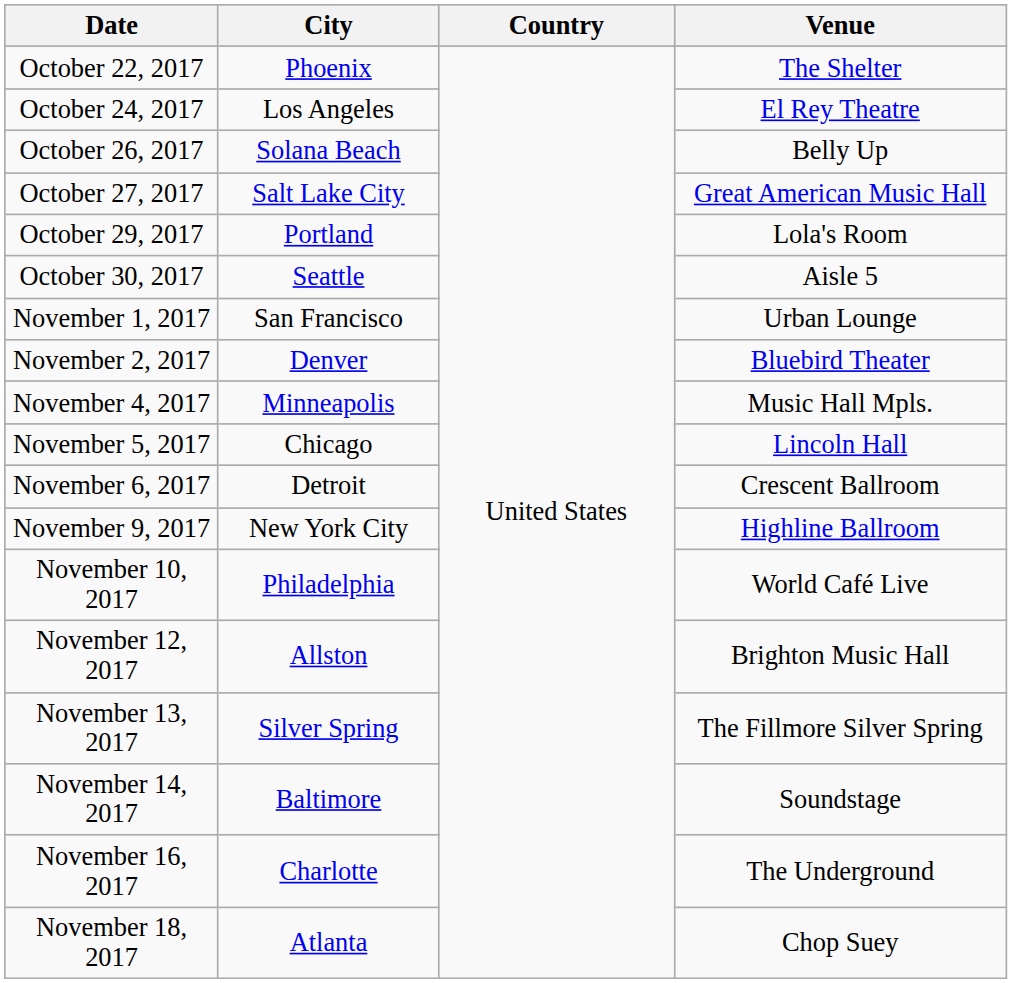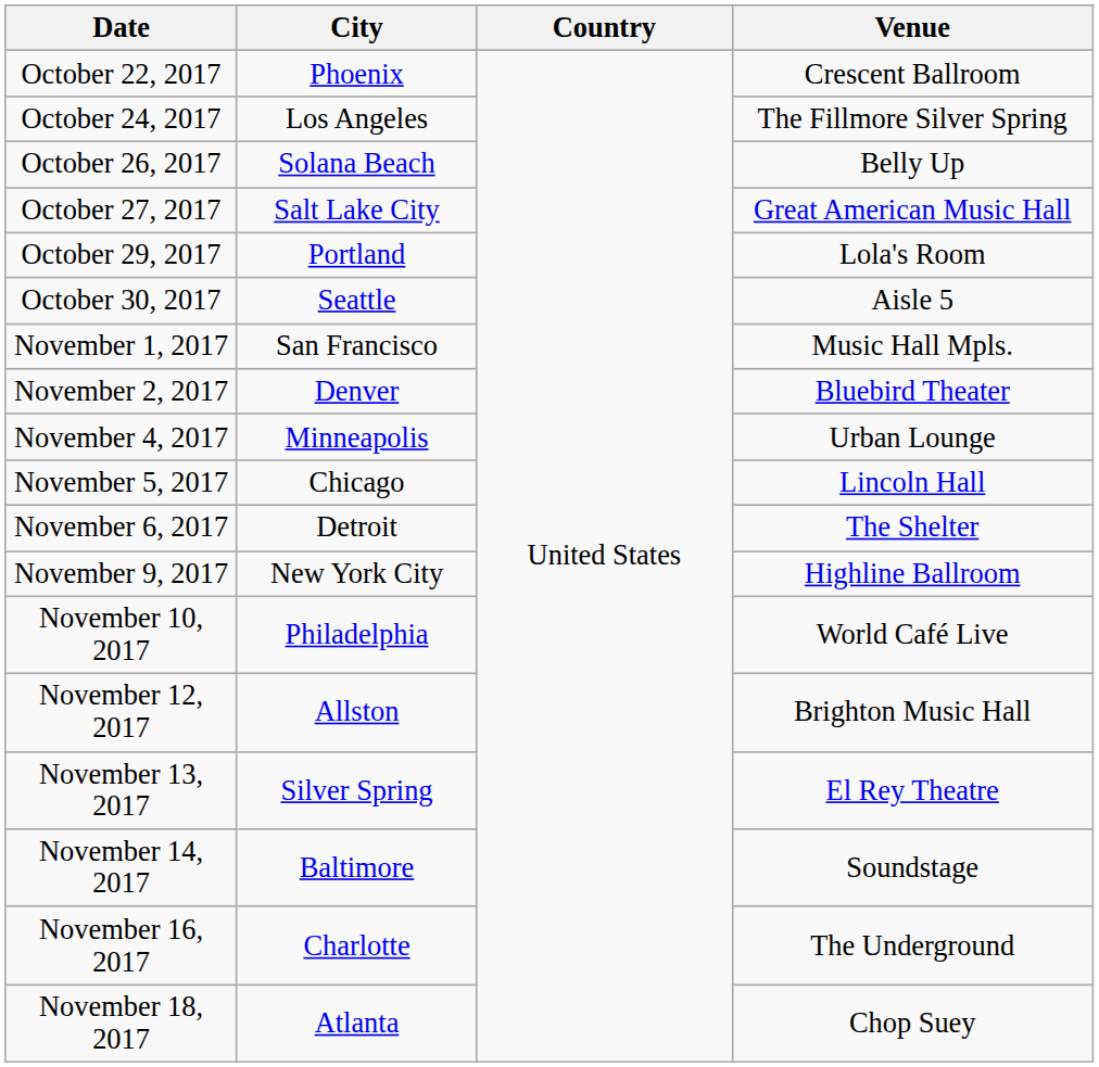 <table class="wikitable" style="text-align:center;">
 <tr>
 <th style="width:150px;">Date</th>
 <th style="width:150px;">City</th>
 <th style="width:175px;">Country</th>
 <th style="width:250px;">Venue</th>
 </tr>
 <tr>
 <td>October 22, 2017</td>
 <td><a href='#'>Phoenix</a></td>
 <td rowspan="18">United States</td>
-<td><a href='#'>The Shelter</a></td>
+<td>Crescent Ballroom</td>
 </tr>
 <tr>
 <td>October 24, 2017</td>
 <td>Los Angeles</td>
-<td><a href='#'>El Rey Theatre</a></td>
+<td>The Fillmore Silver Spring</td>
 </tr>
 <tr>
 <td>October 26, 2017</td>
 <td><a href='#'>Solana Beach</a></td>
 <td>Belly Up</td>
 </tr>
 <tr>
 <td>October 27, 2017</td>
 <td><a href='#'>Salt Lake City</a></td>
 <td><a href='#'>Great American Music Hall</a></td>
 </tr>
 <tr>
 <td>October 29, 2017</td>
 <td><a href='#'>Portland</a></td>
 <td>Lola's Room</td>
 </tr>
 <tr>
 <td>October 30, 2017</td>
 <td><a href='#'>Seattle</a></td>
 <td>Aisle 5</td>
 </tr>
 <tr>
 <td>November 1, 2017</td>
 <td>San Francisco</td>
-<td>Urban Lounge</td>
+<td>Music Hall Mpls.</td>
 </tr>
 <tr>
 <td>November 2, 2017</td>
 <td><a href='#'>Denver</a></td>
 <td><a href='#'>Bluebird Theater</a></td>
 </tr>
 <tr>
 <td>November 4, 2017</td>
 <td><a href='#'>Minneapolis</a></td>
-<td>Music Hall Mpls.</td>
+<td>Urban Lounge</td>
 </tr>
 <tr>
 <td>November 5, 2017</td>
 <td>Chicago</td>
 <td><a href='#'>Lincoln Hall</a></td>
 </tr>
 <tr>
 <td>November 6, 2017</td>
 <td>Detroit</td>
-<td>Crescent Ballroom</td>
+<td><a href='#'>The Shelter</a></td>
 </tr>
 <tr>
 <td>November 9, 2017</td>
 <td>New York City</td>
 <td><a href='#'>Highline Ballroom</a></td>
 </tr>
 <tr>
 <td>November 10, 2017</td>
 <td><a href='#'>Philadelphia</a></td>
 <td>World Café Live</td>
 </tr>
 <tr>
 <td>November 12, 2017</td>
 <td><a href='#'>Allston</a></td>
 <td>Brighton Music Hall</td>
 </tr>
 <tr>
 <td>November 13, 2017</td>
 <td><a href='#'>Silver Spring</a></td>
-<td>The Fillmore Silver Spring</td>
+<td><a href='#'>El Rey Theatre</a></td>
 </tr>
 <tr>
 <td>November 14, 2017</td>
 <td><a href='#'>Baltimore</a></td>
 <td>Soundstage</td>
 </tr>
 <tr>
 <td>November 16, 2017</td>
 <td><a href='#'>Charlotte</a></td>
 <td>The Underground</td>
 </tr>
 <tr>
 <td>November 18, 2017</td>
 <td><a href='#'>Atlanta</a></td>
 <td>Chop Suey</td>
 </tr>
 </table>
